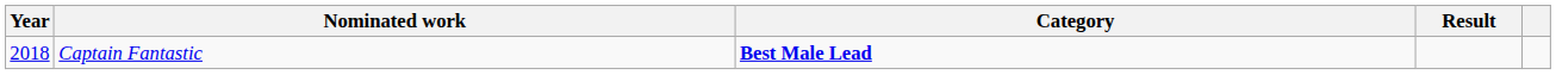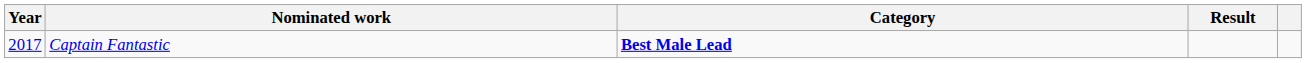 <table class="wikitable sortable">
 <tr>
 <th scope="col" style="width:1em;">Year</th>
 <th scope="col" style="width:35em;">Nominated work</th>
 <th scope="col" style="width:35em;">Category</th>
 <th scope="col" style="width:5em;">Result</th>
 <th scope="col" style="width:1em;" class="unsortable"></th>
 </tr>
 <tr>
-<td><a href='#'>2018</a></td>
+<td><a href='#'>2017</a></td>
 <td><em><a href='#'>Captain Fantastic</a></em></td>
 <td><strong><a href='#'>Best Male Lead</a></strong></td>
 <td></td>
 <td style="text-align:center;"></td>
 </tr>
 </table>
